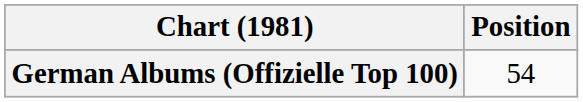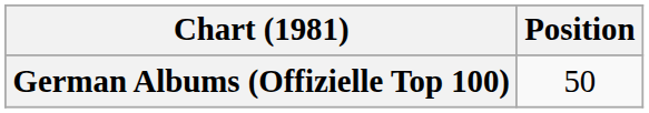 <table class="wikitable plainrowheaders" style="text-align:center">
 <tr>
 <th scope="col">Chart (1981)</th>
 <th scope="col">Position</th>
 </tr>
 <tr>
 <th scope="row">German Albums (Offizielle Top 100)</th>
-<td>54</td>
+<td>50</td>
 </tr>
 </table>
